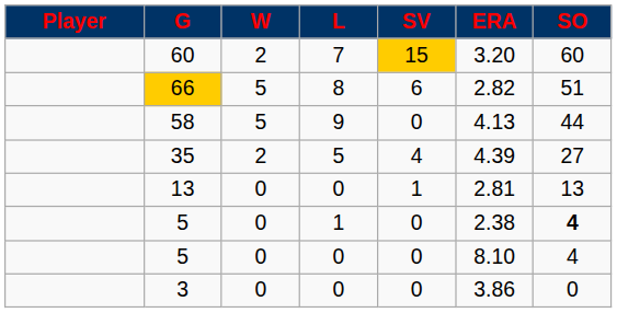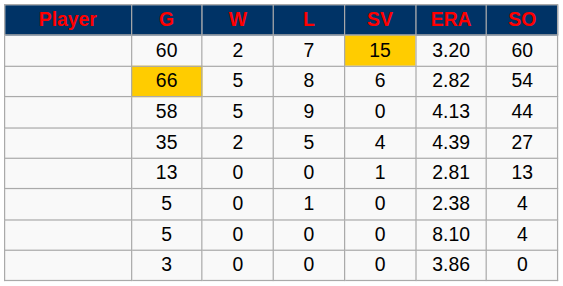 <table class="wikitable sortable">
 <tr>
 <th style="background:#003366;color:red;" width="16%">Player</th>
 <th style="background:#003366;color:red;" width="9%">G</th>
 <th style="background:#003366;color:red;" width="9%">W</th>
 <th style="background:#003366;color:red;" width="9%">L</th>
 <th style="background:#003366;color:red;" width="9%">SV</th>
 <th style="background:#003366;color:red;" width="9%">ERA</th>
 <th style="background:#003366;color:red;" width="9%">SO</th>
 </tr>
 <tr align="center">
 <td></td>
 <td>60</td>
 <td>2</td>
 <td>7</td>
 <td bgcolor="#FFCC00">15</td>
 <td>3.20</td>
 <td>60</td>
 </tr>
 <tr align="center">
 <td></td>
 <td bgcolor="#FFCC00">66</td>
 <td>5</td>
 <td>8</td>
 <td>6</td>
 <td>2.82</td>
-<td>51</td>
+<td>54</td>
 </tr>
 <tr align="center">
 <td></td>
 <td>58</td>
 <td>5</td>
 <td>9</td>
 <td>0</td>
 <td>4.13</td>
 <td>44</td>
 </tr>
 <tr align="center">
 <td></td>
 <td>35</td>
 <td>2</td>
 <td>5</td>
 <td>4</td>
 <td>4.39</td>
 <td>27</td>
 </tr>
 <tr align="center">
 <td></td>
 <td>13</td>
 <td>0</td>
 <td>0</td>
 <td>1</td>
 <td>2.81</td>
 <td>13</td>
 </tr>
 <tr align="center">
 <td></td>
 <td>5</td>
 <td>0</td>
 <td>1</td>
 <td>0</td>
 <td>2.38</td>
-<td><strong>4</strong></td>
+<td>4</td>
 </tr>
 <tr align="center">
 <td></td>
 <td>5</td>
 <td>0</td>
 <td>0</td>
 <td>0</td>
 <td>8.10</td>
 <td>4</td>
 </tr>
 <tr align="center">
 <td></td>
 <td>3</td>
 <td>0</td>
 <td>0</td>
 <td>0</td>
 <td>3.86</td>
 <td>0</td>
 </tr>
 </table>
